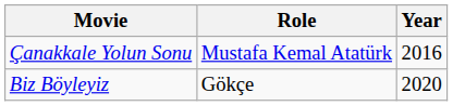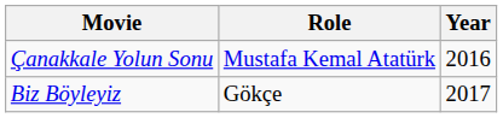 <table class="wikitable">
 <tr>
 <th>Movie</th>
 <th>Role</th>
 <th>Year</th>
 </tr>
 <tr>
 <td><em><a href='#'>Çanakkale Yolun Sonu</a></em></td>
 <td><a href='#'>Mustafa Kemal Atatürk</a></td>
 <td>2016</td>
 </tr>
 <tr>
 <td><em><a href='#'>Biz Böyleyiz</a></em></td>
 <td>Gökçe</td>
-<td>2020</td>
+<td>2017</td>
 </tr>
 </table>
